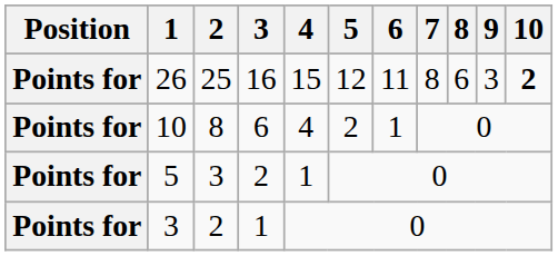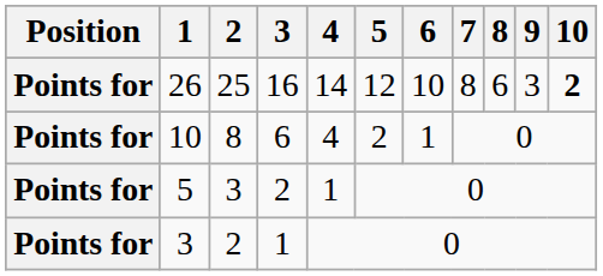 <table class="wikitable floatright" style="text-align: center">
 <tr>
 <th scope="col">Position</th>
 <th scope="col">1</th>
 <th scope="col">2</th>
 <th scope="col">3</th>
 <th scope="col">4</th>
 <th scope="col">5</th>
 <th scope="col">6</th>
 <th scope="col">7</th>
 <th scope="col">8</th>
 <th scope="col">9</th>
 <th scope="col">10</th>
 </tr>
 <tr>
 <th scope="row">Points for </th>
 <td>26</td>
 <td>25</td>
 <td>16</td>
-<td>15</td>
+<td>14</td>
 <td>12</td>
-<td>11</td>
+<td>10</td>
 <td>8</td>
 <td>6</td>
 <td>3</td>
 <td><strong>2</strong></td>
 </tr>
 <tr>
 <th scope="row">Points for </th>
 <td>10</td>
 <td>8</td>
 <td>6</td>
 <td>4</td>
 <td>2</td>
 <td>1</td>
 <td colspan=4>0</td>
 </tr>
 <tr>
 <th scope="row">Points for </th>
 <td>5</td>
 <td>3</td>
 <td>2</td>
 <td>1</td>
 <td colspan=6>0</td>
 </tr>
 <tr>
 <th scope="row">Points for </th>
 <td>3</td>
 <td>2</td>
 <td>1</td>
 <td colspan=7>0</td>
 </tr>
 </table>
